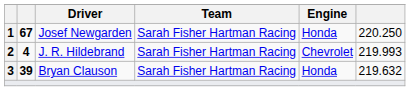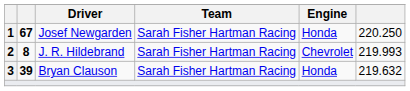 <table class="wikitable" style="font-size:95%;">
 <tr>
 </tr>
 <tr>
 <th></th>
 <th></th>
 <th>Driver</th>
 <th>Team</th>
 <th>Engine</th>
 <th></th>
 </tr>
 <tr>
 <th>1</th>
 <td style="text-align:center"><strong>67</strong></td>
 <td> <a href='#'>Josef Newgarden</a> <strong></strong></td>
 <td><a href='#'>Sarah Fisher Hartman Racing</a></td>
 <td><a href='#'>Honda</a></td>
 <td align=center>220.250</td>
 </tr>
 <tr>
 <th>2</th>
-<td style="text-align:center"><strong>4</strong></td>
+<td style="text-align:center"><strong>8</strong></td>
 <td> <a href='#'>J. R. Hildebrand</a></td>
 <td><a href='#'>Sarah Fisher Hartman Racing</a></td>
 <td><a href='#'>Chevrolet</a></td>
 <td align=center>219.993</td>
 </tr>
 <tr>
 <th>3</th>
 <td style="text-align:center"><strong>39</strong></td>
 <td> <a href='#'>Bryan Clauson</a> <strong></strong></td>
 <td><a href='#'>Sarah Fisher Hartman Racing</a></td>
 <td><a href='#'>Honda</a></td>
 <td align=center>219.632</td>
 </tr>
 <tr>
 <td style="background-color:#EAECF0;text-align:center" colspan="6"><strong> </strong></td>
 </tr>
 </table>
